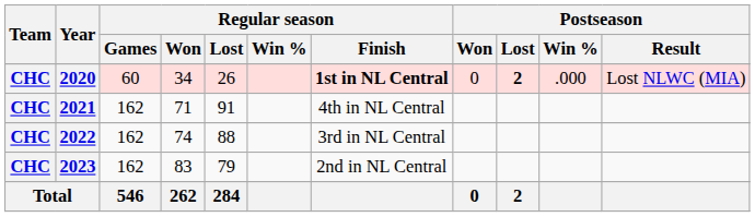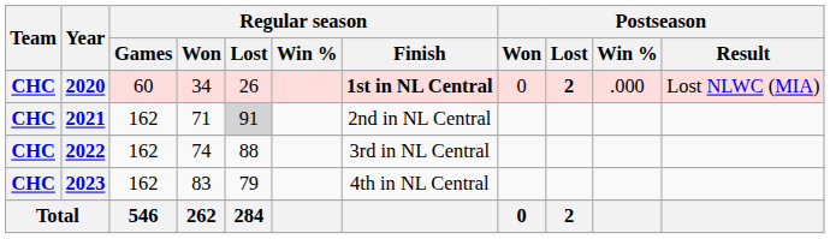 <table class="wikitable" style="font-size: 95%; text-align:center;">
 <tr>
 <th rowspan="2">Team</th>
 <th rowspan="2">Year</th>
 <th colspan="5">Regular season</th>
 <th colspan="4">Postseason</th>
 </tr>
 <tr>
 <th>Games</th>
 <th>Won</th>
 <th>Lost</th>
 <th>Win %</th>
 <th>Finish</th>
 <th>Won</th>
 <th>Lost</th>
 <th>Win %</th>
 <th>Result</th>
 </tr>
 <tr>
 </tr>
 <tr ! style="background:#fdd;">
 <th><a href='#'>CHC</a></th>
 <th><a href='#'>2020</a></th>
 <td>60</td>
 <td>34</td>
 <td>26</td>
 <td></td>
 <td><strong>1st in NL Central</strong></td>
 <td>0</td>
 <td><strong>2</strong></td>
 <td>.000</td>
 <td>Lost <a href='#'>NLWC</a> (<a href='#'>MIA</a>)</td>
 </tr>
 <tr>
 <th><a href='#'>CHC</a></th>
 <th><a href='#'>2021</a></th>
 <td>162</td>
 <td>71</td>
-<td>91</td>
+<td style="background: lightgrey;">91</td>
 <td></td>
-<td>4th in NL Central</td>
+<td>2nd in NL Central</td>
 <td> </td>
 <td> </td>
 <td> </td>
 <td> </td>
 </tr>
 <tr>
 </tr>
 <tr>
 <th><a href='#'>CHC</a></th>
 <th><a href='#'>2022</a></th>
 <td>162</td>
 <td>74</td>
 <td>88</td>
 <td></td>
 <td>3rd in NL Central</td>
 <td> </td>
 <td> </td>
 <td> </td>
 <td> </td>
 </tr>
 <tr>
 <th><a href='#'>CHC</a></th>
 <th><a href='#'>2023</a></th>
 <td>162</td>
 <td>83</td>
 <td>79</td>
 <td></td>
-<td>2nd in NL Central</td>
+<td>4th in NL Central</td>
 <td> </td>
 <td> </td>
 <td> </td>
 <td> </td>
 </tr>
 <tr>
 </tr>
 <tr>
 <th colspan="2">Total</th>
 <th>546</th>
 <th>262</th>
 <th>284</th>
 <th></th>
 <th></th>
 <th>0</th>
 <th>2</th>
 <th></th>
 <th></th>
 </tr>
 <tr>
 </tr>
 </table>
